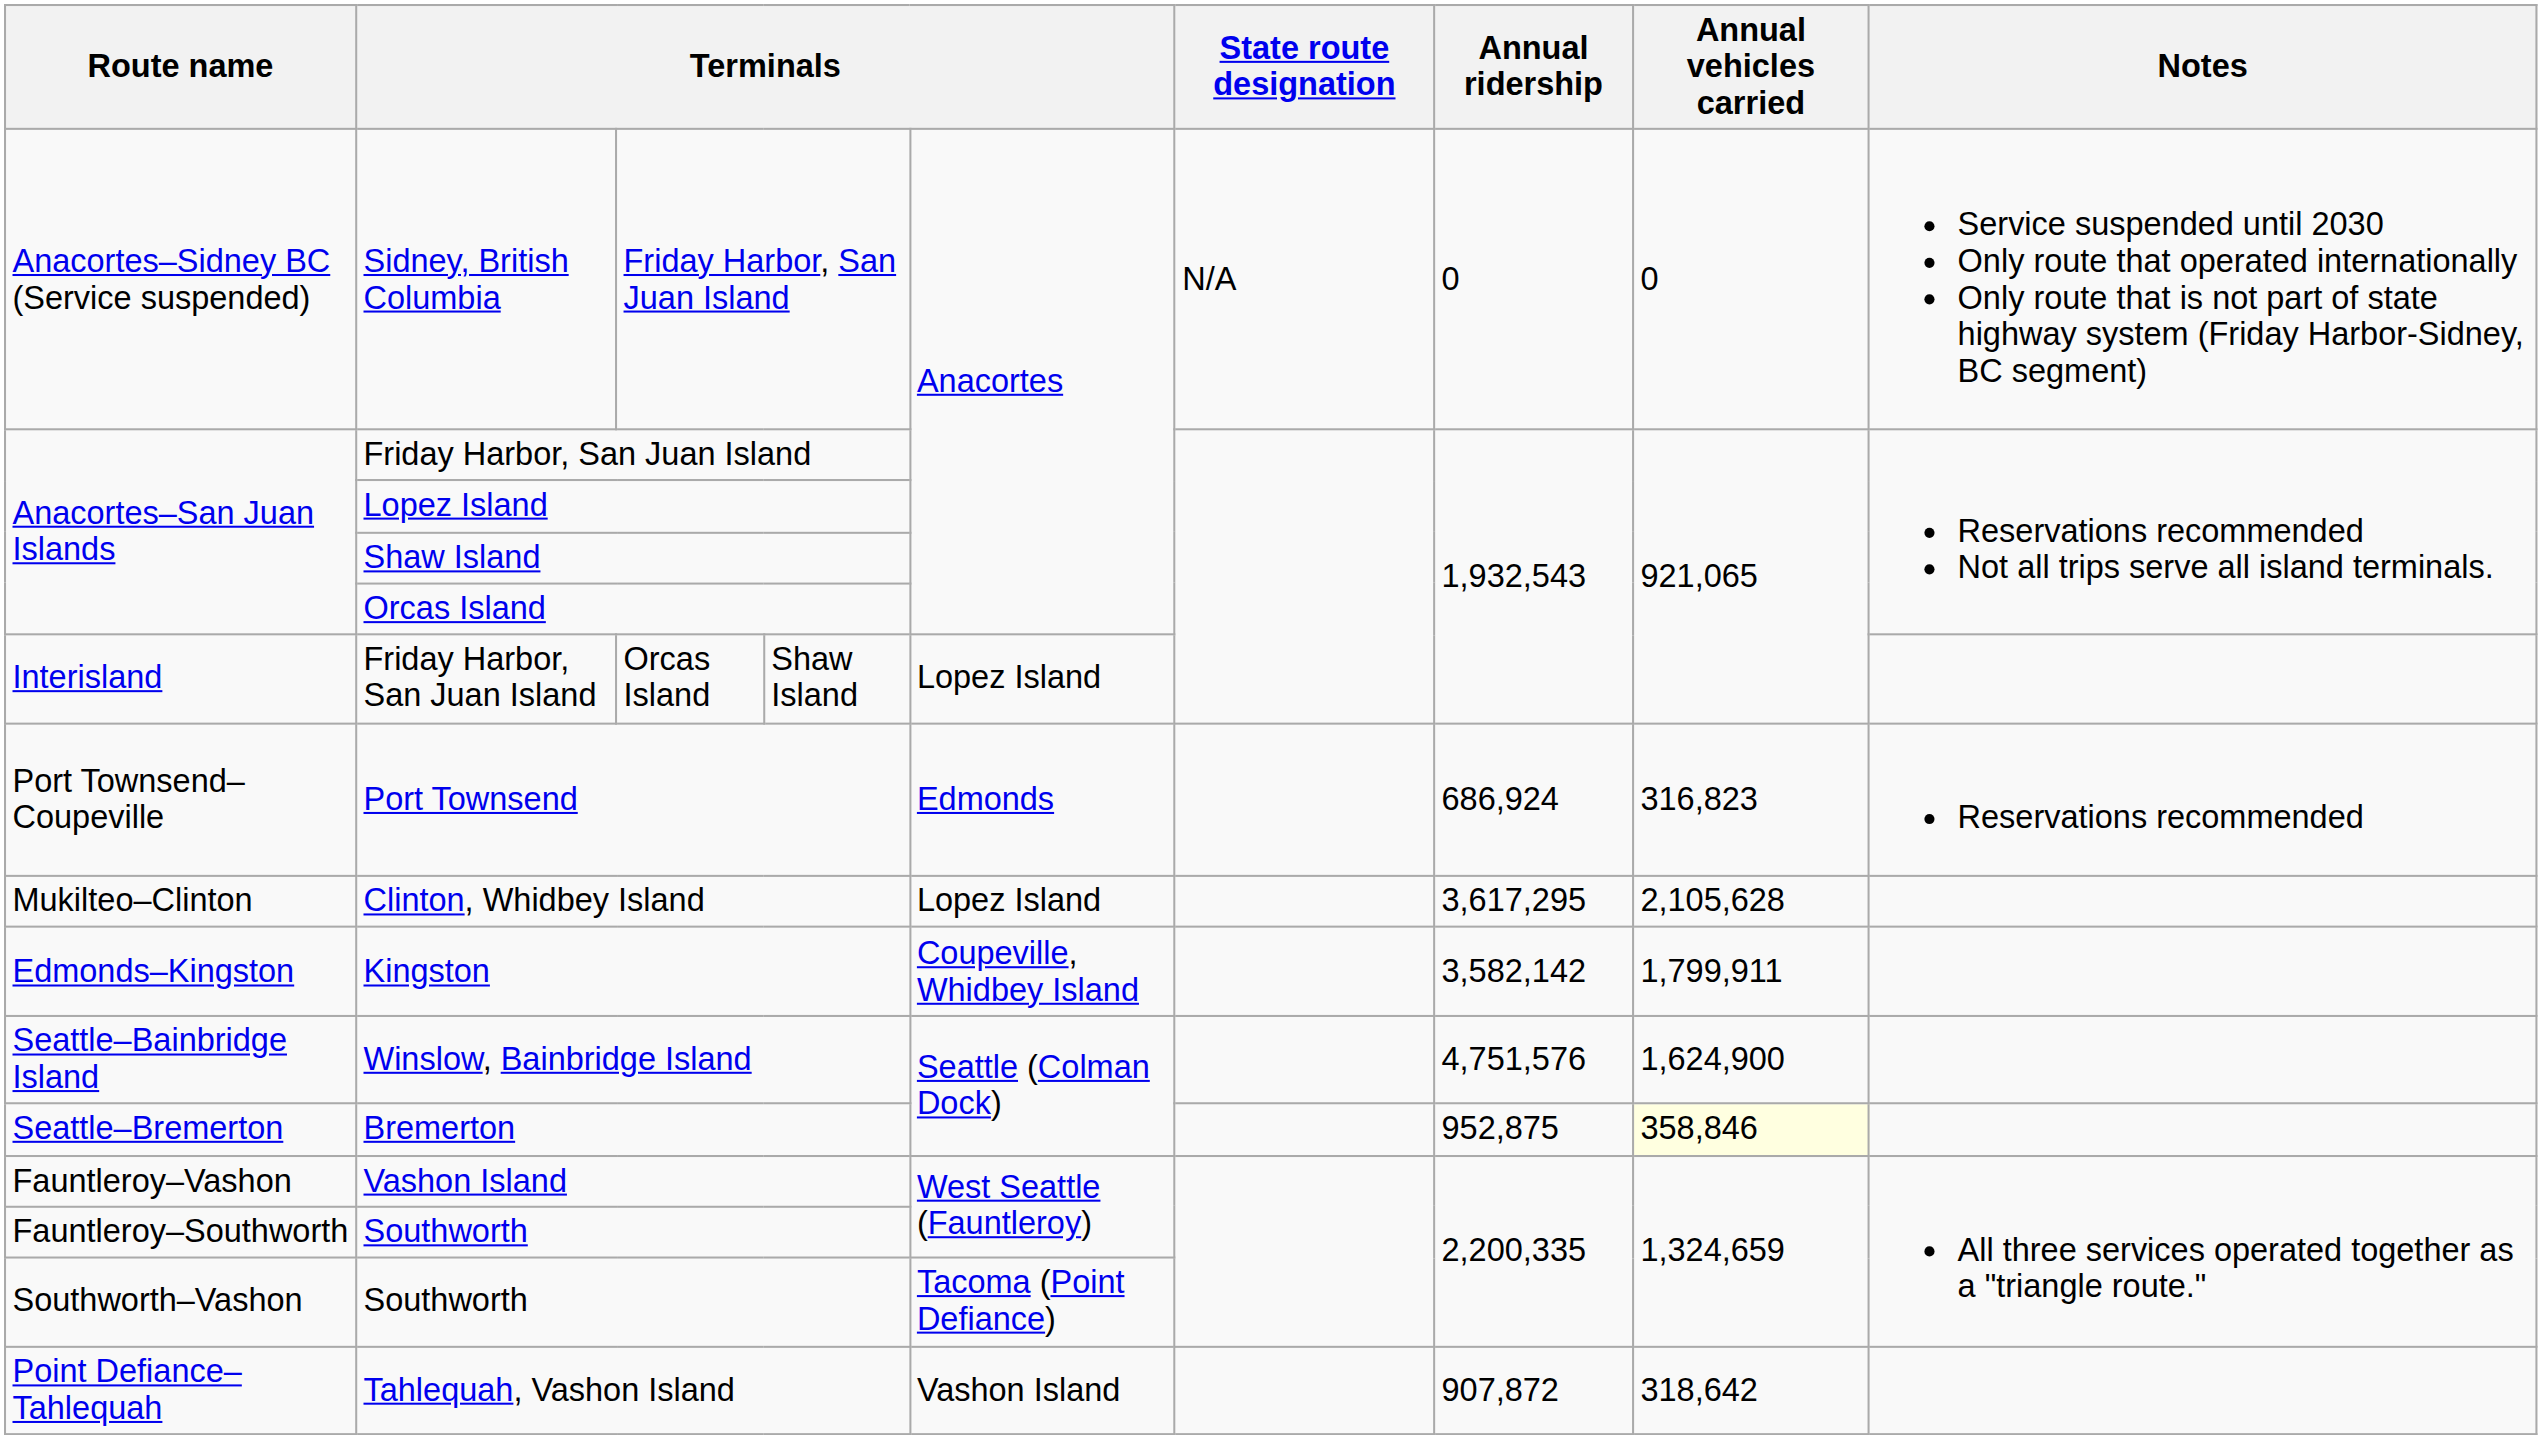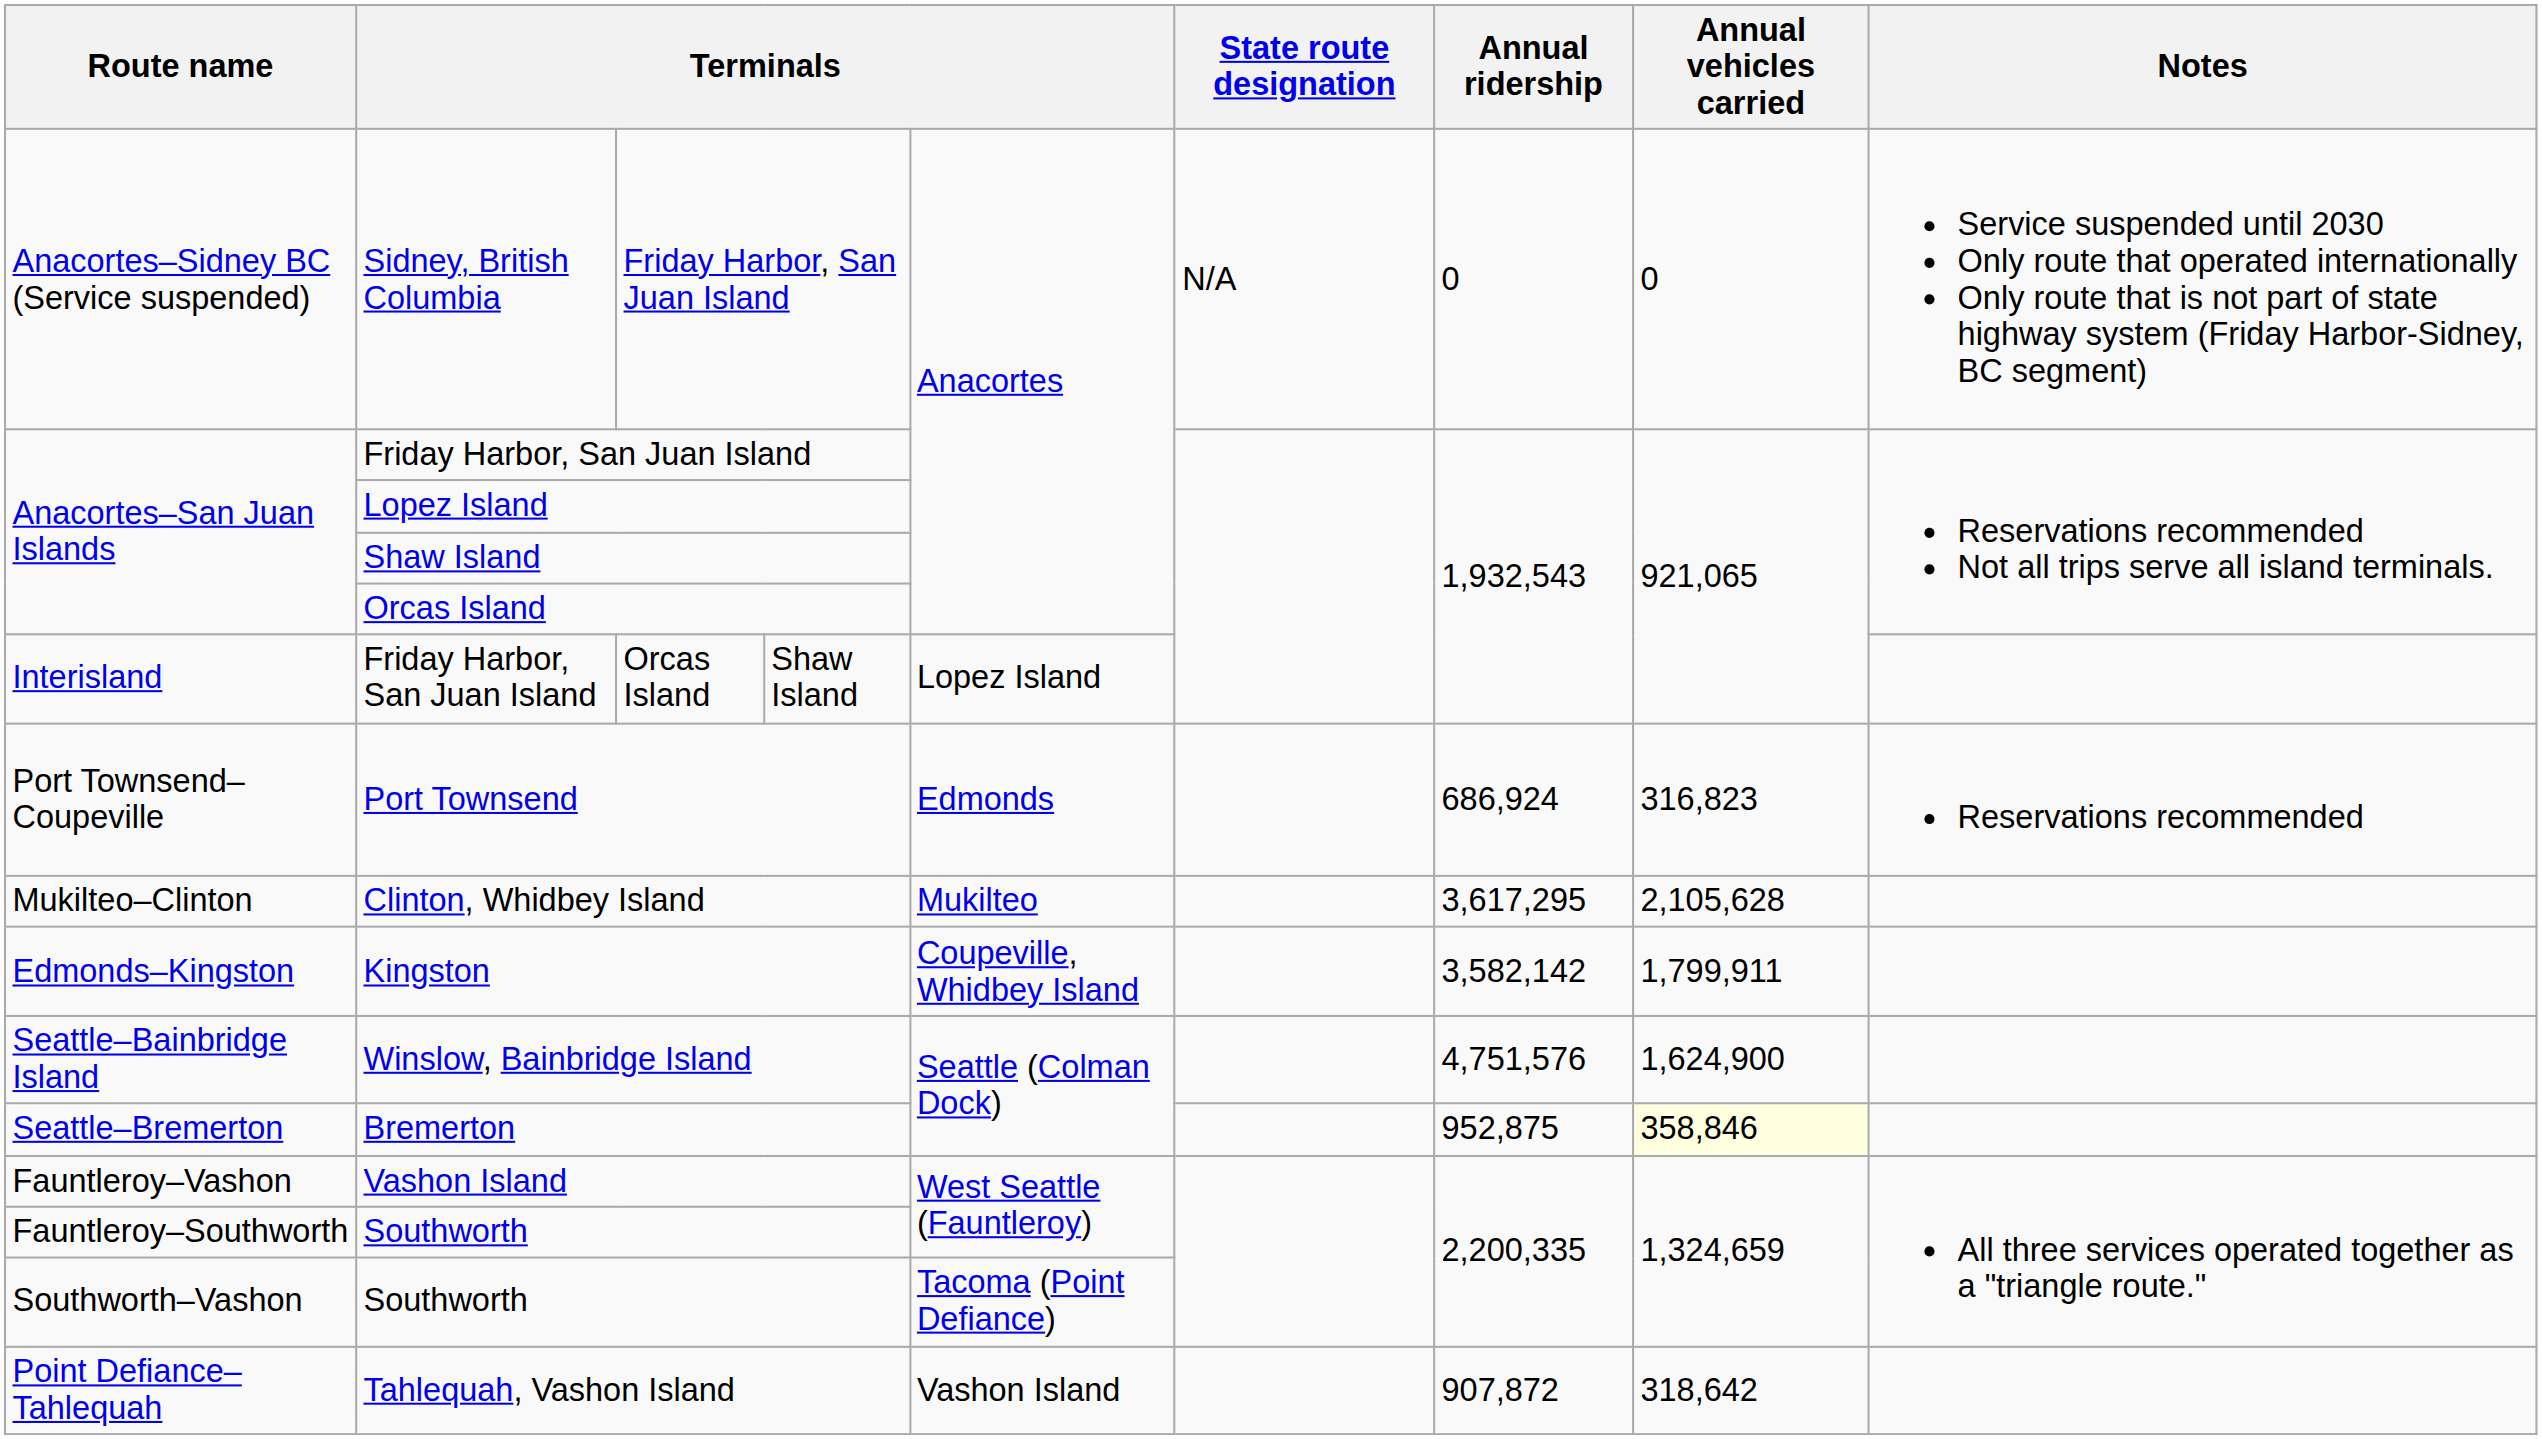 <table class="wikitable sortable">
 <tr>
 <th>Route name</th>
 <th colspan="4">Terminals</th>
 <th><a href='#'>State route designation</a></th>
 <th>Annual ridership</th>
 <th>Annual vehicles carried</th>
 <th>Notes</th>
 </tr>
 <tr>
 <td><a href='#'>Anacortes–Sidney BC</a> (Service suspended)</td>
 <td><a href='#'>Sidney, British Columbia</a></td>
 <td colspan="2"><a href='#'>Friday Harbor</a>, <a href='#'>San Juan Island</a></td>
 <td rowspan="5"><a href='#'>Anacortes</a></td>
 <td rowspan="1">N/A</td>
 <td>0</td>
 <td>0</td>
 <td><br><ul><li>Service suspended until 2030</li><li>Only route that operated internationally</li><li>Only route that is not part of state highway system (Friday Harbor-Sidney, BC segment)</li></ul></td>
 </tr>
 <tr>
 <td rowspan="4"><a href='#'>Anacortes–San Juan Islands</a></td>
 <td colspan="3">Friday Harbor, San Juan Island</td>
 <td rowspan="5"></td>
 <td rowspan="5">1,932,543</td>
 <td rowspan="5">921,065</td>
 <td rowspan="4"><br><ul><li>Reservations recommended</li><li>Not all trips serve all island terminals.</li></ul></td>
 </tr>
 <tr>
 <td colspan="3"><a href='#'>Lopez Island</a></td>
 </tr>
 <tr>
 <td colspan="3"><a href='#'>Shaw Island</a></td>
 </tr>
 <tr>
 <td colspan="3"><a href='#'>Orcas Island</a></td>
 </tr>
 <tr>
 <td><a href='#'>Interisland</a></td>
 <td>Friday Harbor, San Juan Island</td>
 <td>Orcas Island</td>
 <td>Shaw Island</td>
 <td>Lopez Island</td>
 <td></td>
 </tr>
 <tr>
 <td>Port Townsend–Coupeville</td>
 <td colspan="3"><a href='#'>Port Townsend</a></td>
 <td><a href='#'>Edmonds</a></td>
 <td></td>
 <td>686,924</td>
 <td>316,823</td>
 <td><br><ul><li>Reservations recommended</li></ul></td>
 </tr>
 <tr>
 <td>Mukilteo–Clinton</td>
 <td colspan="3"><a href='#'>Clinton</a>, Whidbey Island</td>
-<td>Lopez Island</td>
+<td><a href='#'>Mukilteo</a></td>
 <td></td>
 <td>3,617,295</td>
 <td>2,105,628</td>
 <td></td>
 </tr>
 <tr>
 <td><a href='#'>Edmonds–Kingston</a></td>
 <td colspan="3"><a href='#'>Kingston</a></td>
 <td><a href='#'>Coupeville</a>, <a href='#'>Whidbey Island</a></td>
 <td></td>
 <td>3,582,142</td>
 <td>1,799,911</td>
 <td></td>
 </tr>
 <tr>
 <td><a href='#'>Seattle–Bainbridge Island</a></td>
 <td colspan="3"><a href='#'>Winslow</a>, <a href='#'>Bainbridge Island</a></td>
 <td rowspan="2"><a href='#'>Seattle</a> (<a href='#'>Colman Dock</a>)</td>
 <td></td>
 <td>4,751,576</td>
 <td>1,624,900</td>
 <td></td>
 </tr>
 <tr>
 <td><a href='#'>Seattle–Bremerton</a></td>
 <td colspan="3"><a href='#'>Bremerton</a></td>
 <td></td>
 <td>952,875</td>
 <td style="background: lightyellow;">358,846</td>
 <td></td>
 </tr>
 <tr>
 <td>Fauntleroy–Vashon</td>
 <td colspan="3"><a href='#'>Vashon Island</a></td>
 <td rowspan="2"><a href='#'>West Seattle</a> (<a href='#'>Fauntleroy</a>)</td>
 <td rowspan="3"></td>
 <td rowspan="3">2,200,335</td>
 <td rowspan="3">1,324,659</td>
 <td rowspan="3"><br><ul><li>All three services operated together as a "triangle route."</li></ul></td>
 </tr>
 <tr>
 <td>Fauntleroy–Southworth</td>
 <td colspan="3"><a href='#'>Southworth</a></td>
 </tr>
 <tr>
 <td>Southworth–Vashon</td>
 <td colspan="3">Southworth</td>
 <td><a href='#'>Tacoma</a> (<a href='#'>Point Defiance</a>)</td>
 </tr>
 <tr>
 <td><a href='#'>Point Defiance–Tahlequah</a></td>
 <td colspan="3"><a href='#'>Tahlequah</a>, Vashon Island</td>
 <td>Vashon Island</td>
 <td></td>
 <td>907,872</td>
 <td>318,642</td>
 <td></td>
 </tr>
 </table>
